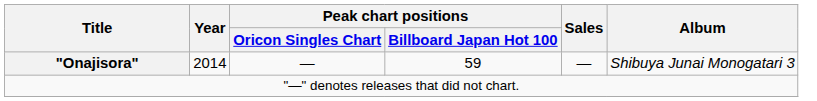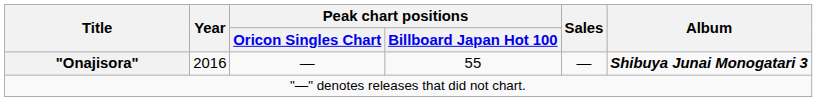 <table class="wikitable plainrowheaders" style="text-align:center;">
 <tr>
 <th scope="col" rowspan="2" style="width:12em;">Title</th>
 <th scope="col" rowspan="2">Year</th>
 <th scope="col" colspan="2">Peak chart positions</th>
 <th scope="col" rowspan="2">Sales</th>
 <th scope="col" rowspan="2">Album</th>
 </tr>
 <tr>
 <th scope="col"><a href='#'>Oricon Singles Chart</a></th>
 <th scope="col"><a href='#'>Billboard Japan Hot 100</a></th>
 </tr>
 <tr>
 <th scope="row">"Onajisora"<br></th>
-<td>2014</td>
+<td>2016</td>
 <td>—</td>
-<td>59</td>
+<td>55</td>
 <td>—</td>
-<td><em>Shibuya Junai Monogatari 3</em></td>
+<td><strong><em>Shibuya Junai Monogatari 3</em></strong></td>
 </tr>
 <tr>
 <td colspan="7" style="font-size:90%;">"—" denotes releases that did not chart.</td>
 </tr>
 <tr>
 </tr>
 </table>
